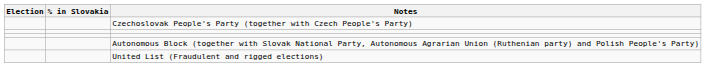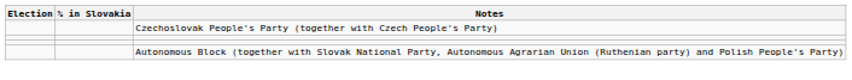 <table class="wikitable">
 <tr>
 <th>Election</th>
 <th>% in Slovakia</th>
 <th>Notes</th>
 </tr>
 <tr>
 <td></td>
 <td></td>
 <td>Czechoslovak People's Party (together with Czech People's Party)</td>
 </tr>
 <tr>
 <td></td>
 <td></td>
 <td></td>
 </tr>
 <tr>
 <td></td>
 <td></td>
 <td></td>
 </tr>
 <tr>
 <td></td>
 <td></td>
 <td>Autonomous Block (together with Slovak National Party, Autonomous Agrarian Union (Ruthenian party) and Polish People's Party)</td>
 </tr>
-<tr>
-<td></td>
-<td></td>
-<td>United List (Fraudulent and rigged elections)</td>
-</tr>
 </table>
